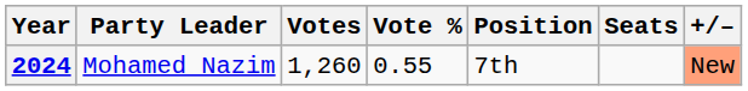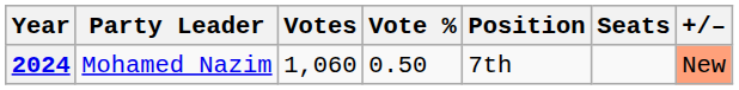 <table class="wikitable">
 <tr>
 <th>Year</th>
 <th>Party Leader</th>
 <th>Votes</th>
 <th>Vote %</th>
 <th>Position</th>
 <th>Seats</th>
 <th>+/–</th>
 </tr>
 <tr>
 <th><a href='#'>2024</a></th>
 <td><a href='#'>Mohamed Nazim</a></td>
-<td>1,260</td>
-<td>0.55</td>
+<td>1,060</td>
+<td>0.50</td>
 <td> 7th</td>
 <td></td>
 <td style="background: lightsalmon;">New</td>
 </tr>
 </table>
